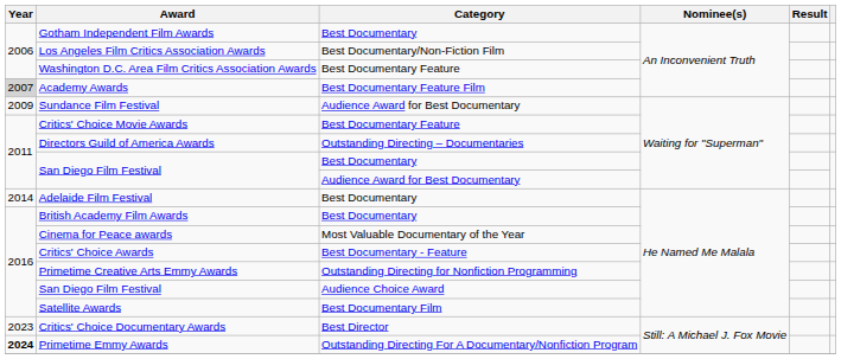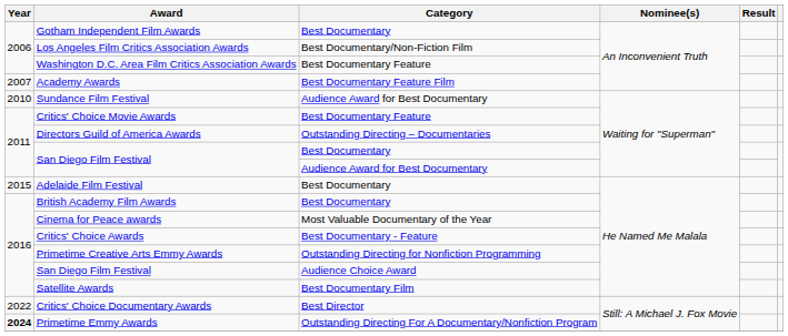 <table class="wikitable sortable">
 <tr>
 <th scope="col">Year</th>
 <th scope="col">Award</th>
 <th scope="col">Category</th>
 <th scope="col">Nominee(s)</th>
 <th scope="col">Result</th>
 <th scope="col" class="unsortable"></th>
 </tr>
 <tr>
 <td rowspan="3">2006</td>
 <td rowspan="1"><a href='#'>Gotham Independent Film Awards</a></td>
 <td><a href='#'>Best Documentary</a></td>
 <td rowspan="4"><em>An Inconvenient Truth</em></td>
 <td></td>
 <td style="text-align: center;"></td>
 </tr>
 <tr>
 <td rowspan="1"><a href='#'>Los Angeles Film Critics Association Awards</a></td>
 <td>Best Documentary/Non-Fiction Film</td>
 <td></td>
 <td style="text-align: center;"></td>
 </tr>
 <tr>
 <td rowspan="1"><a href='#'>Washington D.C. Area Film Critics Association Awards</a></td>
 <td>Best Documentary Feature</td>
 <td></td>
 <td style="text-align: center;"></td>
 </tr>
 <tr>
-<td rowspan="1" style="background: lightgrey;">2007</td>
+<td rowspan="1">2007</td>
 <td rowspan="1"><a href='#'>Academy Awards</a></td>
 <td><a href='#'>Best Documentary Feature Film</a></td>
 <td></td>
 <td style="text-align: center;" rowspan="1"></td>
 </tr>
 <tr>
-<td>2009</td>
+<td>2010</td>
 <td><a href='#'>Sundance Film Festival</a></td>
 <td><a href='#'>Audience Award</a> for Best Documentary</td>
 <td rowspan="5"><em>Waiting for "Superman"</em></td>
 <td></td>
 <td style="text-align: center;" rowspan="1"></td>
 </tr>
 <tr>
 <td rowspan="4">2011</td>
 <td><a href='#'>Critics' Choice Movie Awards</a></td>
 <td><a href='#'>Best Documentary Feature</a></td>
 <td></td>
 <td style="text-align: center;" rowspan="1"></td>
 </tr>
 <tr>
 <td><a href='#'>Directors Guild of America Awards</a></td>
 <td><a href='#'>Outstanding Directing – Documentaries</a></td>
 <td></td>
 <td style="text-align: center;" rowspan="1"></td>
 </tr>
 <tr>
 <td rowspan="2"><a href='#'>San Diego Film Festival</a></td>
 <td><a href='#'>Best Documentary</a></td>
 <td></td>
 <td rowspan="2"></td>
 </tr>
 <tr>
 <td><a href='#'>Audience Award for Best Documentary</a></td>
 <td></td>
 </tr>
 <tr>
-<td>2014</td>
+<td>2015</td>
 <td><a href='#'>Adelaide Film Festival</a></td>
 <td>Best Documentary</td>
 <td rowspan="7"><em>He Named Me Malala</em></td>
 <td></td>
 <td></td>
 </tr>
 <tr>
 <td rowspan="6">2016</td>
 <td rowspan="1"><a href='#'>British Academy Film Awards</a></td>
 <td><a href='#'>Best Documentary</a></td>
 <td></td>
 <td style="text-align: center;" rowspan="1"></td>
 </tr>
 <tr>
 <td><a href='#'>Cinema for Peace awards</a></td>
 <td>Most Valuable Documentary of the Year</td>
 <td></td>
 <td></td>
 </tr>
 <tr>
 <td><a href='#'>Critics' Choice Awards</a></td>
 <td><a href='#'>Best Documentary - Feature</a></td>
 <td></td>
 <td></td>
 </tr>
 <tr>
 <td rowspan="1"><a href='#'>Primetime Creative Arts Emmy Awards</a></td>
 <td><a href='#'>Outstanding Directing for Nonfiction Programming</a></td>
 <td></td>
 <td rowspan="1"></td>
 </tr>
 <tr>
 <td><a href='#'>San Diego Film Festival</a></td>
 <td><a href='#'>Audience Choice Award</a></td>
 <td></td>
 <td></td>
 </tr>
 <tr>
 <td><a href='#'>Satellite Awards</a></td>
 <td><a href='#'>Best Documentary Film</a></td>
 <td></td>
 <td></td>
 </tr>
 <tr>
-<td rowspan="1">2023</td>
+<td rowspan="1">2022</td>
 <td rowspan="1"><a href='#'>Critics' Choice Documentary Awards</a></td>
 <td><a href='#'>Best Director</a></td>
 <td rowspan="2"><em>Still: A Michael J. Fox Movie</em></td>
 <td></td>
 <td style="text-align: center;" rowspan="1"></td>
 </tr>
 <tr>
 <td rowspan="1"><strong>2024</strong></td>
 <td rowspan="1"><a href='#'>Primetime Emmy Awards</a></td>
 <td><a href='#'>Outstanding Directing For A Documentary/Nonfiction Program</a></td>
 <td></td>
 <td style="text-align: center;" rowspan="1"></td>
 </tr>
 <tr>
 </tr>
 </table>
